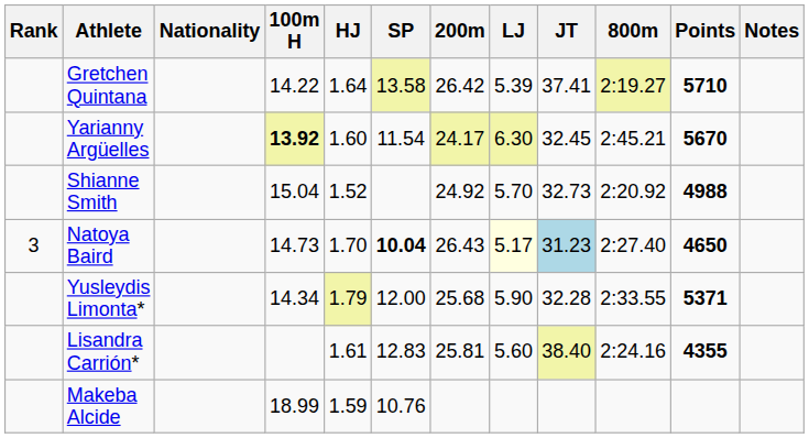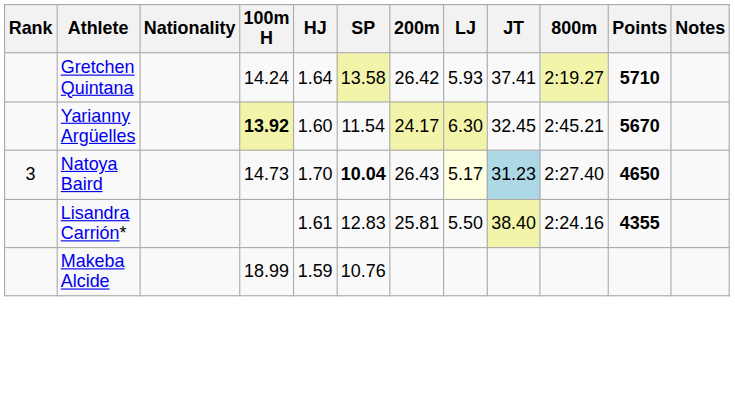 <table class="wikitable sortable" style=" text-align:center;">
 <tr>
 <th>Rank</th>
 <th>Athlete</th>
 <th>Nationality</th>
 <th>100m H</th>
 <th>HJ</th>
 <th>SP</th>
 <th>200m</th>
 <th>LJ</th>
 <th>JT</th>
 <th>800m</th>
 <th>Points</th>
 <th>Notes</th>
 </tr>
 <tr>
 <td></td>
 <td align=left><a href='#'>Gretchen Quintana</a></td>
 <td align=left></td>
-<td>14.22</td>
+<td>14.24</td>
 <td>1.64</td>
 <td bgcolor=#F2F5A9>13.58</td>
 <td>26.42</td>
-<td>5.39</td>
+<td>5.93</td>
 <td>37.41</td>
 <td bgcolor=#F2F5A9>2:19.27</td>
 <td><strong>5710</strong></td>
 <td></td>
 </tr>
 <tr>
 <td></td>
 <td align=left><a href='#'>Yarianny Argüelles</a></td>
 <td align=left></td>
 <td bgcolor=#F2F5A9><strong>13.92</strong></td>
 <td>1.60</td>
 <td>11.54</td>
 <td bgcolor=#F2F5A9>24.17</td>
 <td bgcolor=#F2F5A9>6.30</td>
 <td>32.45</td>
 <td>2:45.21</td>
 <td><strong>5670</strong></td>
 <td></td>
 </tr>
 <tr>
-<td></td>
-<td align=left><a href='#'>Shianne Smith</a></td>
-<td align=left></td>
-<td>15.04</td>
-<td>1.52</td>
-<td></td>
-<td>24.92</td>
-<td>5.70</td>
-<td>32.73</td>
-<td>2:20.92</td>
-<td><strong>4988</strong></td>
-<td></td>
-</tr>
-<tr>
 <td>3</td>
 <td align=left><a href='#'>Natoya Baird</a></td>
 <td align=left></td>
 <td>14.73</td>
 <td>1.70</td>
 <td><strong>10.04</strong></td>
 <td>26.43</td>
 <td style="background: lightyellow;">5.17</td>
 <td style="background: lightblue;">31.23</td>
 <td>2:27.40</td>
 <td><strong>4650</strong></td>
 <td></td>
 </tr>
 <tr>
 <td></td>
-<td align=left><a href='#'>Yusleydis Limonta</a>*</td>
-<td align=left></td>
-<td>14.34</td>
-<td bgcolor=#F2F5A9>1.79</td>
-<td>12.00</td>
-<td>25.68</td>
-<td>5.90</td>
-<td>32.28</td>
-<td>2:33.55</td>
-<td><strong>5371</strong></td>
-<td></td>
-</tr>
-<tr>
-<td></td>
 <td align=left><a href='#'>Lisandra Carrión</a>*</td>
 <td align=left></td>
 <td></td>
 <td>1.61</td>
 <td>12.83</td>
 <td>25.81</td>
-<td>5.60</td>
+<td>5.50</td>
 <td bgcolor=#F2F5A9>38.40</td>
 <td>2:24.16</td>
 <td><strong>4355</strong></td>
 <td></td>
 </tr>
 <tr>
 <td></td>
 <td align=left><a href='#'>Makeba Alcide</a></td>
 <td align=left></td>
 <td>18.99</td>
 <td>1.59</td>
 <td>10.76</td>
 <td></td>
 <td></td>
 <td></td>
 <td></td>
 <td><strong></strong></td>
 <td></td>
 </tr>
 </table>
